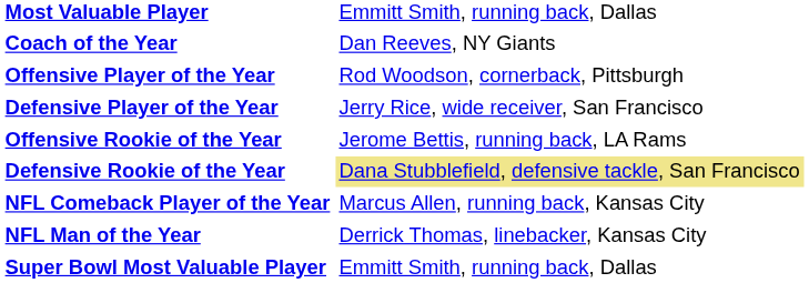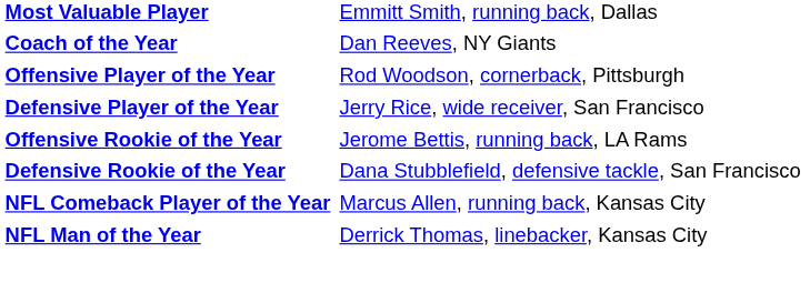 <table cellpadding="3" cellspacing="1">
 <tr>
 <td><strong><a href='#'>Most Valuable Player</a></strong></td>
 <td><a href='#'>Emmitt Smith</a>, <a href='#'>running back</a>, Dallas</td>
 </tr>
 <tr>
 <td><strong><a href='#'>Coach of the Year</a></strong></td>
 <td><a href='#'>Dan Reeves</a>, NY Giants</td>
 </tr>
 <tr>
 <td><strong><a href='#'>Offensive Player of the Year</a></strong></td>
 <td><a href='#'>Rod Woodson</a>, <a href='#'>cornerback</a>, Pittsburgh</td>
 </tr>
 <tr>
 <td><strong><a href='#'>Defensive Player of the Year</a></strong></td>
 <td><a href='#'>Jerry Rice</a>, <a href='#'>wide receiver</a>, San Francisco</td>
 </tr>
 <tr>
 <td><strong><a href='#'>Offensive Rookie of the Year</a></strong></td>
 <td><a href='#'>Jerome Bettis</a>, <a href='#'>running back</a>, LA Rams</td>
 </tr>
 <tr>
 <td><strong><a href='#'>Defensive Rookie of the Year</a></strong></td>
-<td style="background: khaki;"><a href='#'>Dana Stubblefield</a>, <a href='#'>defensive tackle</a>, San Francisco</td>
+<td><a href='#'>Dana Stubblefield</a>, <a href='#'>defensive tackle</a>, San Francisco</td>
 </tr>
 <tr>
 <td><strong><a href='#'>NFL Comeback Player of the Year</a></strong></td>
 <td><a href='#'>Marcus Allen</a>, <a href='#'>running back</a>, Kansas City</td>
 </tr>
 <tr>
 <td><strong><a href='#'>NFL Man of the Year</a></strong></td>
 <td><a href='#'>Derrick Thomas</a>, <a href='#'>linebacker</a>, Kansas City</td>
 </tr>
-<tr>
-<td><strong><a href='#'>Super Bowl Most Valuable Player</a></strong></td>
-<td><a href='#'>Emmitt Smith</a>, <a href='#'>running back</a>, Dallas</td>
-</tr>
 </table>
